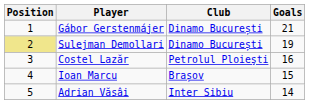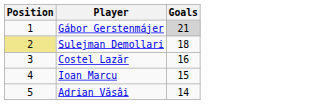 <table class="wikitable">
 <tr>
 <th style="width:28px">Position</th>
 <th>Player</th>
-<th>Club</th>
 <th>Goals</th>
 </tr>
 <tr>
 <td rowspan="1" align="center">1</td>
 <td> <a href='#'>Gábor Gerstenmájer</a></td>
-<td><a href='#'>Dinamo București</a></td>
-<td align="center">21</td>
+<td align="center" style="background: lightgrey;">21</td>
 </tr>
 <tr>
 <td rowspan="1" align="center" style="background: khaki;">2</td>
 <td> <a href='#'>Sulejman Demollari</a></td>
-<td><a href='#'>Dinamo București</a></td>
-<td align="center">19</td>
+<td align="center">18</td>
 </tr>
 <tr>
 <td rowspan="1" align="center">3</td>
 <td> <a href='#'>Costel Lazăr</a></td>
-<td><a href='#'>Petrolul Ploieşti</a></td>
 <td align="center">16</td>
 </tr>
 <tr>
 <td rowspan="1" align="center">4</td>
 <td> <a href='#'>Ioan Marcu</a></td>
-<td><a href='#'>Brașov</a></td>
 <td align="center">15</td>
 </tr>
 <tr>
 <td rowspan="1" align="center">5</td>
 <td> <a href='#'>Adrian Văsâi</a></td>
-<td><a href='#'>Inter Sibiu</a></td>
 <td align="center">14</td>
 </tr>
 </table>
